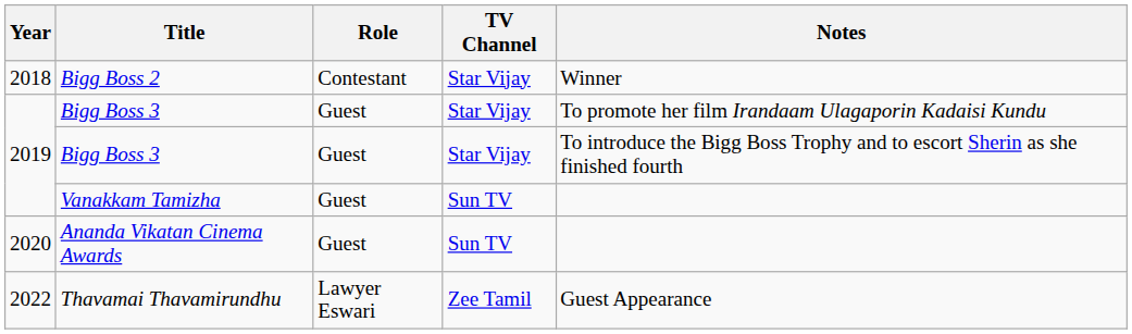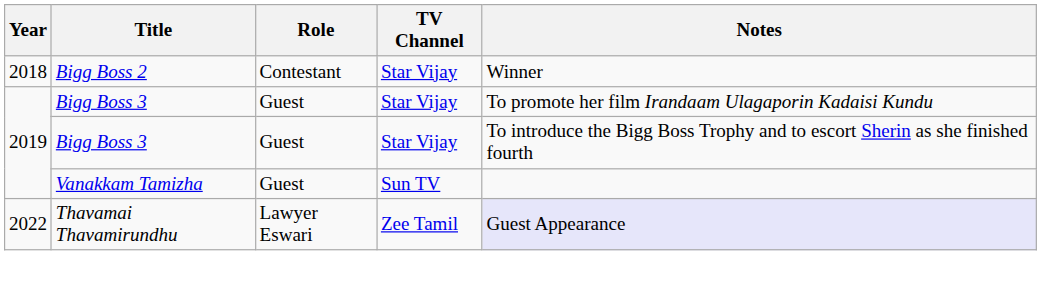 <table class="wikitable">
 <tr>
 <th>Year</th>
 <th>Title</th>
 <th>Role</th>
 <th>TV Channel</th>
 <th>Notes</th>
 </tr>
 <tr>
 <td>2018</td>
 <td><em><a href='#'>Bigg Boss 2</a></em></td>
 <td>Contestant</td>
 <td><a href='#'>Star Vijay</a></td>
 <td>Winner</td>
 </tr>
 <tr>
 <td rowspan="3">2019</td>
 <td><em><a href='#'>Bigg Boss 3</a></em></td>
 <td>Guest</td>
 <td><a href='#'>Star Vijay</a></td>
 <td>To promote her film <em>Irandaam Ulagaporin Kadaisi Kundu</em></td>
 </tr>
 <tr>
 <td><em><a href='#'>Bigg Boss 3</a></em></td>
 <td>Guest</td>
 <td><a href='#'>Star Vijay</a></td>
 <td>To introduce the Bigg Boss Trophy and to escort <a href='#'>Sherin</a> as she finished fourth</td>
 </tr>
 <tr>
 <td><em><a href='#'>Vanakkam Tamizha</a></em></td>
 <td>Guest</td>
 <td><a href='#'>Sun TV</a></td>
 <td></td>
 </tr>
 <tr>
-<td>2020</td>
-<td><em><a href='#'>Ananda Vikatan Cinema Awards</a></em></td>
-<td>Guest</td>
-<td><a href='#'>Sun TV</a></td>
-<td></td>
-</tr>
-<tr>
 <td>2022</td>
 <td><em>Thavamai Thavamirundhu</em></td>
 <td>Lawyer Eswari</td>
 <td><a href='#'>Zee Tamil</a></td>
-<td>Guest Appearance</td>
+<td style="background: lavender;">Guest Appearance</td>
 </tr>
 </table>
